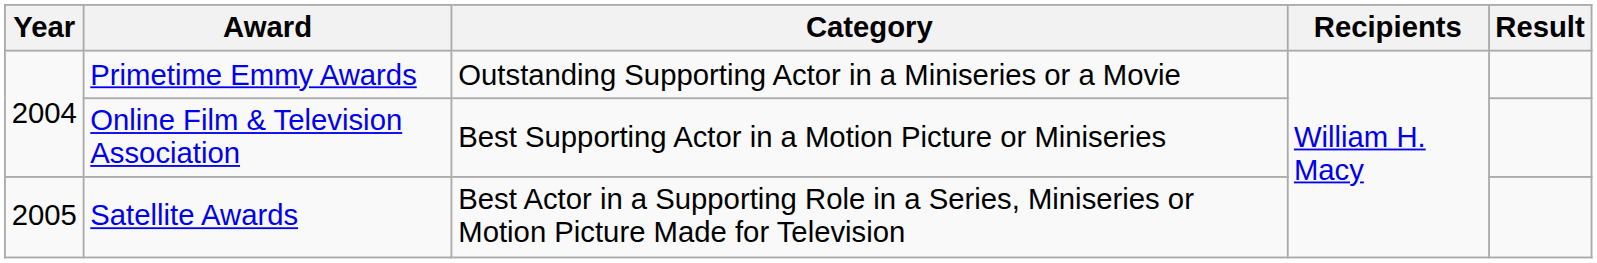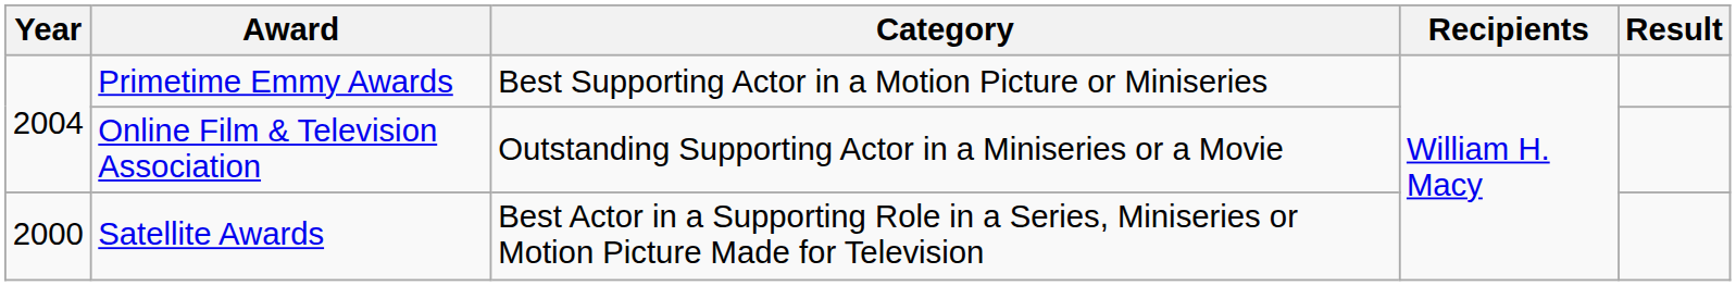 <table class="wikitable">
 <tr>
 <th>Year</th>
 <th>Award</th>
 <th>Category</th>
 <th>Recipients</th>
 <th>Result</th>
 </tr>
 <tr>
 <td rowspan="2">2004</td>
 <td><a href='#'>Primetime Emmy Awards</a></td>
-<td>Outstanding Supporting Actor in a Miniseries or a Movie</td>
+<td>Best Supporting Actor in a Motion Picture or Miniseries</td>
 <td rowspan="3"><a href='#'>William H. Macy</a></td>
 <td></td>
 </tr>
 <tr>
 <td><a href='#'>Online Film & Television Association</a></td>
-<td>Best Supporting Actor in a Motion Picture or Miniseries</td>
+<td>Outstanding Supporting Actor in a Miniseries or a Movie</td>
 <td></td>
 </tr>
 <tr>
-<td>2005</td>
+<td>2000</td>
 <td><a href='#'>Satellite Awards</a></td>
 <td>Best Actor in a Supporting Role in a Series, Miniseries or Motion Picture Made for Television</td>
 <td></td>
 </tr>
 </table>
